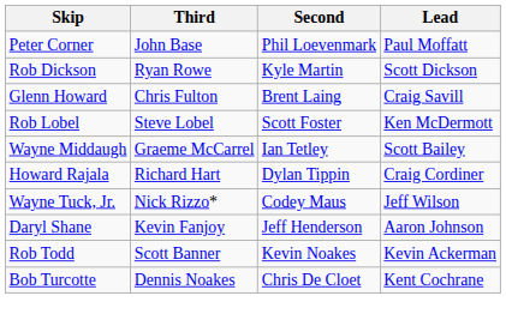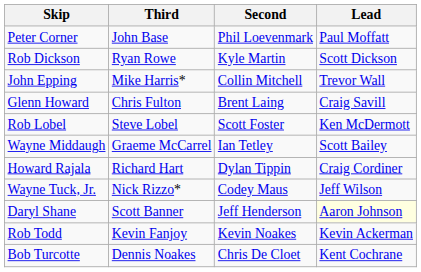 <table class="wikitable">
 <tr>
 <th>Skip</th>
 <th>Third</th>
 <th>Second</th>
 <th>Lead</th>
 </tr>
 <tr>
 <td><a href='#'>Peter Corner</a></td>
 <td><a href='#'>John Base</a></td>
 <td><a href='#'>Phil Loevenmark</a></td>
 <td><a href='#'>Paul Moffatt</a></td>
 </tr>
 <tr>
 <td><a href='#'>Rob Dickson</a></td>
 <td><a href='#'>Ryan Rowe</a></td>
 <td><a href='#'>Kyle Martin</a></td>
 <td><a href='#'>Scott Dickson</a></td>
+</tr>
+<tr>
+<td><a href='#'>John Epping</a></td>
+<td><a href='#'>Mike Harris</a>*</td>
+<td><a href='#'>Collin Mitchell</a></td>
+<td><a href='#'>Trevor Wall</a></td>
 </tr>
 <tr>
 <td><a href='#'>Glenn Howard</a></td>
 <td><a href='#'>Chris Fulton</a></td>
 <td><a href='#'>Brent Laing</a></td>
 <td><a href='#'>Craig Savill</a></td>
 </tr>
 <tr>
 <td><a href='#'>Rob Lobel</a></td>
 <td><a href='#'>Steve Lobel</a></td>
 <td><a href='#'>Scott Foster</a></td>
 <td><a href='#'>Ken McDermott</a></td>
 </tr>
 <tr>
 <td><a href='#'>Wayne Middaugh</a></td>
 <td><a href='#'>Graeme McCarrel</a></td>
 <td><a href='#'>Ian Tetley</a></td>
 <td><a href='#'>Scott Bailey</a></td>
 </tr>
 <tr>
 <td><a href='#'>Howard Rajala</a></td>
 <td><a href='#'>Richard Hart</a></td>
 <td><a href='#'>Dylan Tippin</a></td>
 <td><a href='#'>Craig Cordiner</a></td>
 </tr>
 <tr>
 <td><a href='#'>Wayne Tuck, Jr.</a></td>
 <td><a href='#'>Nick Rizzo</a>*</td>
 <td><a href='#'>Codey Maus</a></td>
 <td><a href='#'>Jeff Wilson</a></td>
 </tr>
 <tr>
 <td><a href='#'>Daryl Shane</a></td>
-<td><a href='#'>Kevin Fanjoy</a></td>
+<td><a href='#'>Scott Banner</a></td>
 <td><a href='#'>Jeff Henderson</a></td>
-<td><a href='#'>Aaron Johnson</a></td>
+<td style="background: lightyellow;"><a href='#'>Aaron Johnson</a></td>
 </tr>
 <tr>
 <td><a href='#'>Rob Todd</a></td>
-<td><a href='#'>Scott Banner</a></td>
+<td><a href='#'>Kevin Fanjoy</a></td>
 <td><a href='#'>Kevin Noakes</a></td>
 <td><a href='#'>Kevin Ackerman</a></td>
 </tr>
 <tr>
 <td><a href='#'>Bob Turcotte</a></td>
 <td><a href='#'>Dennis Noakes</a></td>
 <td><a href='#'>Chris De Cloet</a></td>
 <td><a href='#'>Kent Cochrane</a></td>
 </tr>
 </table>
